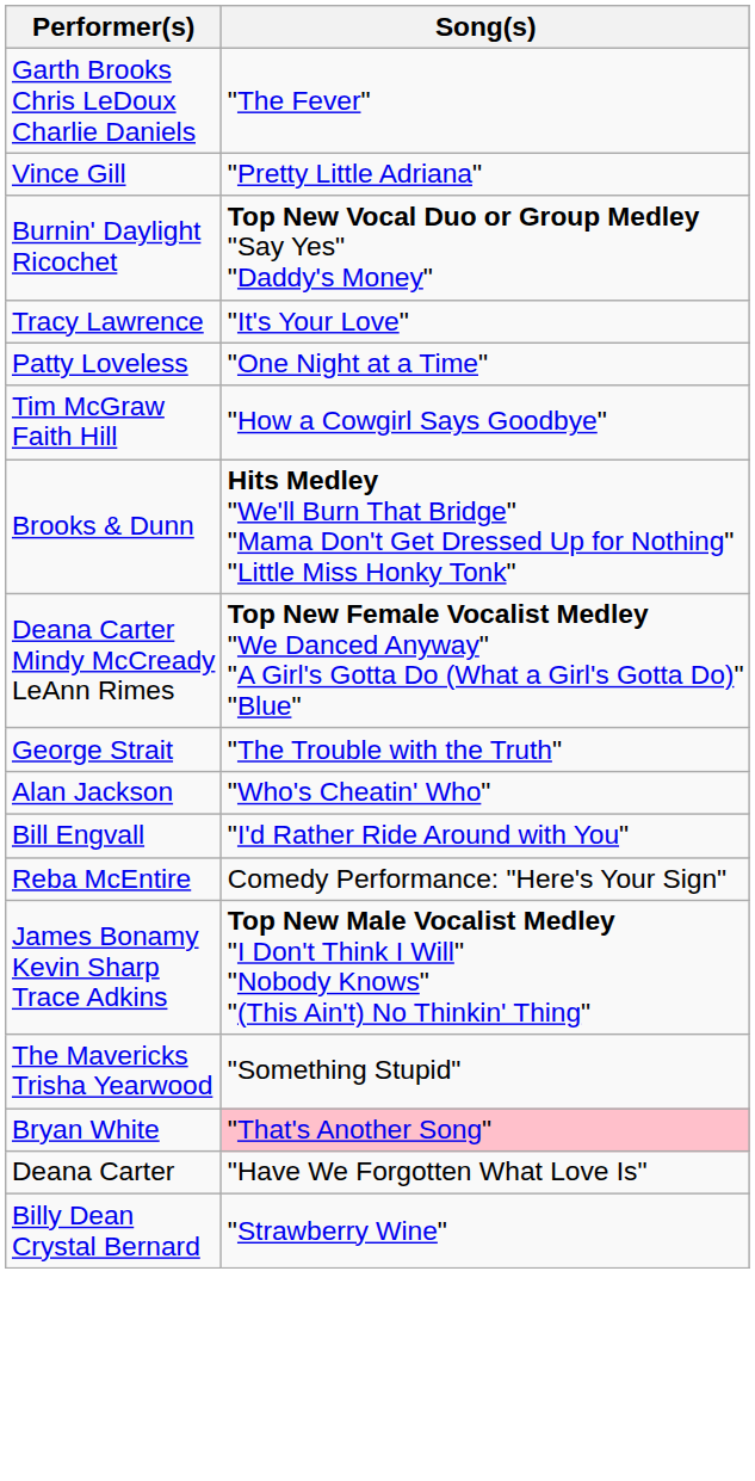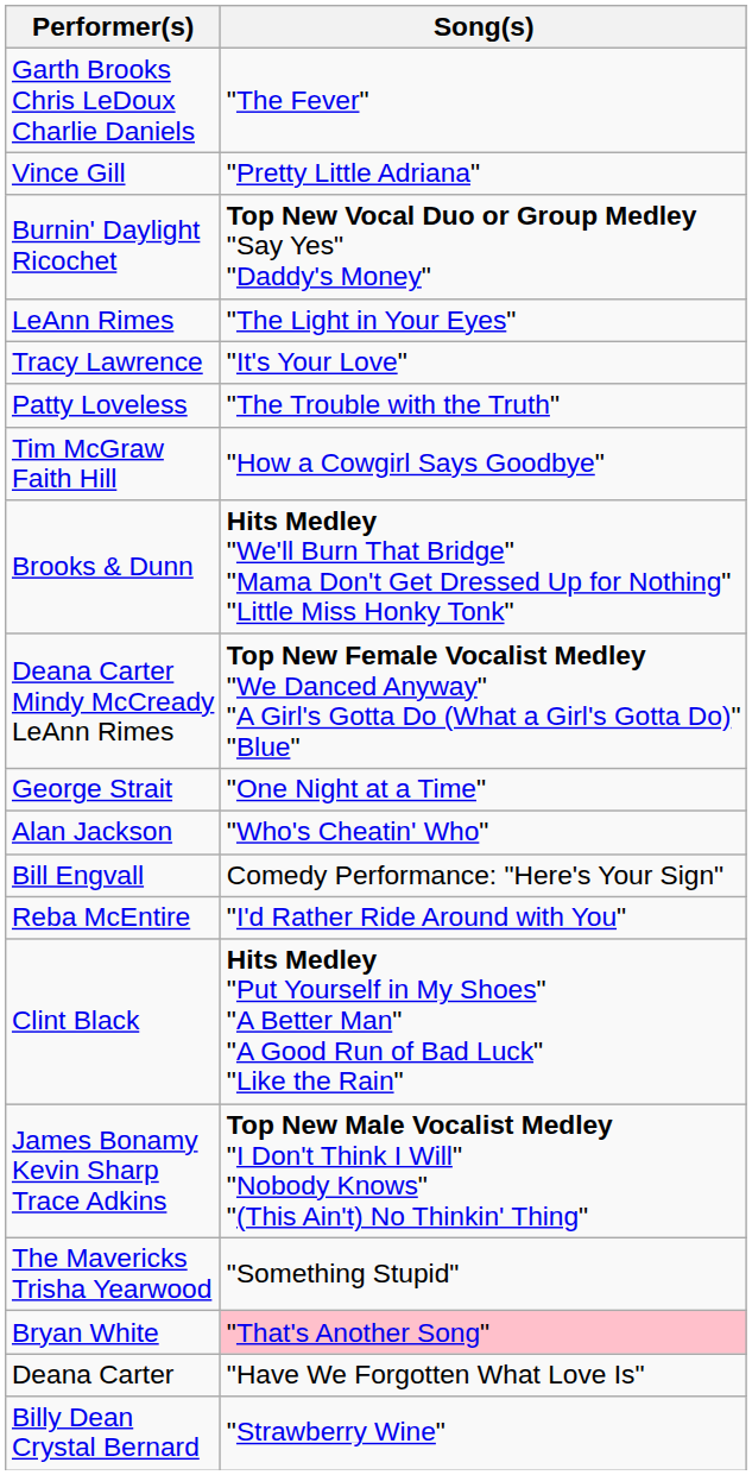 <table class="wikitable">
 <tr>
 <th>Performer(s)</th>
 <th>Song(s)</th>
 </tr>
 <tr>
 <td><a href='#'>Garth Brooks</a><br><a href='#'>Chris LeDoux</a><br><a href='#'>Charlie Daniels</a></td>
 <td>"<a href='#'>The Fever</a>"</td>
 </tr>
 <tr>
 <td><a href='#'>Vince Gill</a></td>
 <td>"<a href='#'>Pretty Little Adriana</a>"</td>
 </tr>
 <tr>
 <td><a href='#'>Burnin' Daylight</a><br><a href='#'>Ricochet</a></td>
 <td><strong>Top New Vocal Duo or Group Medley</strong><br>"Say Yes"<br>"<a href='#'>Daddy's Money</a>"</td>
 </tr>
 <tr>
+<td><a href='#'>LeAnn Rimes</a></td>
+<td>"<a href='#'>The Light in Your Eyes</a>"</td>
+</tr>
+<tr>
 <td><a href='#'>Tracy Lawrence</a></td>
 <td>"<a href='#'>It's Your Love</a>"</td>
 </tr>
 <tr>
 <td><a href='#'>Patty Loveless</a></td>
-<td>"<a href='#'>One Night at a Time</a>"</td>
+<td>"<a href='#'>The Trouble with the Truth</a>"</td>
 </tr>
 <tr>
 <td><a href='#'>Tim McGraw</a><br><a href='#'>Faith Hill</a></td>
 <td>"<a href='#'>How a Cowgirl Says Goodbye</a>"</td>
 </tr>
 <tr>
 <td><a href='#'>Brooks & Dunn</a></td>
 <td><strong>Hits Medley</strong><br>"<a href='#'>We'll Burn That Bridge</a>"<br>"<a href='#'>Mama Don't Get Dressed Up for Nothing</a>"<br>"<a href='#'>Little Miss Honky Tonk</a>"</td>
 </tr>
 <tr>
 <td><a href='#'>Deana Carter</a><br><a href='#'>Mindy McCready</a><br>LeAnn Rimes</td>
 <td><strong>Top New Female Vocalist Medley</strong><br>"<a href='#'>We Danced Anyway</a>"<br>"<a href='#'>A Girl's Gotta Do (What a Girl's Gotta Do)</a>"<br>"<a href='#'>Blue</a>"</td>
 </tr>
 <tr>
 <td><a href='#'>George Strait</a></td>
-<td>"<a href='#'>The Trouble with the Truth</a>"</td>
+<td>"<a href='#'>One Night at a Time</a>"</td>
 </tr>
 <tr>
 <td><a href='#'>Alan Jackson</a></td>
 <td>"<a href='#'>Who's Cheatin' Who</a>"</td>
 </tr>
 <tr>
 <td><a href='#'>Bill Engvall</a></td>
+<td>Comedy Performance: "Here's Your Sign"</td>
+</tr>
+<tr>
+<td><a href='#'>Reba McEntire</a></td>
 <td>"<a href='#'>I'd Rather Ride Around with You</a>"</td>
 </tr>
 <tr>
-<td><a href='#'>Reba McEntire</a></td>
-<td>Comedy Performance: "Here's Your Sign"</td>
+<td><a href='#'>Clint Black</a></td>
+<td><strong>Hits Medley</strong><br>"<a href='#'>Put Yourself in My Shoes</a>"<br>"<a href='#'>A Better Man</a>"<br>"<a href='#'>A Good Run of Bad Luck</a>"<br>"<a href='#'>Like the Rain</a>"</td>
 </tr>
 <tr>
 <td><a href='#'>James Bonamy</a><br><a href='#'>Kevin Sharp</a><br><a href='#'>Trace Adkins</a></td>
 <td><strong>Top New Male Vocalist Medley</strong><br>"<a href='#'>I Don't Think I Will</a>"<br>"<a href='#'>Nobody Knows</a>"<br>"<a href='#'>(This Ain't) No Thinkin' Thing</a>"</td>
 </tr>
 <tr>
 <td><a href='#'>The Mavericks</a><br><a href='#'>Trisha Yearwood</a></td>
 <td>"Something Stupid"</td>
 </tr>
 <tr>
 <td><a href='#'>Bryan White</a></td>
 <td style="background: pink;">"<a href='#'>That's Another Song</a>"</td>
 </tr>
 <tr>
 <td>Deana Carter</td>
 <td>"Have We Forgotten What Love Is"</td>
 </tr>
 <tr>
 <td><a href='#'>Billy Dean</a><br><a href='#'>Crystal Bernard</a></td>
 <td>"<a href='#'>Strawberry Wine</a>"</td>
 </tr>
 </table>
